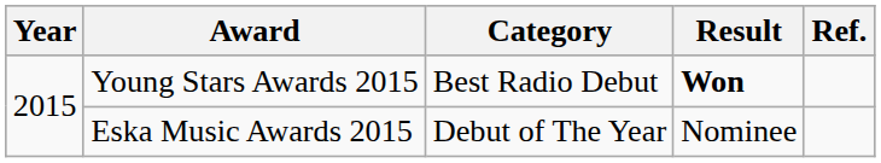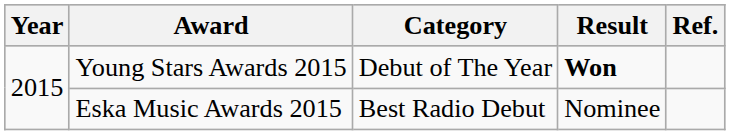 <table class="wikitable">
 <tr>
 <th>Year</th>
 <th>Award</th>
 <th>Category</th>
 <th>Result</th>
 <th>Ref.</th>
 </tr>
 <tr>
 <td rowspan="2">2015</td>
 <td>Young Stars Awards 2015</td>
-<td>Best Radio Debut</td>
+<td>Debut of The Year</td>
 <td><strong>Won</strong></td>
 <td></td>
 </tr>
 <tr>
 <td>Eska Music Awards 2015</td>
-<td>Debut of The Year</td>
+<td>Best Radio Debut</td>
 <td>Nominee</td>
 <td></td>
 </tr>
 </table>
